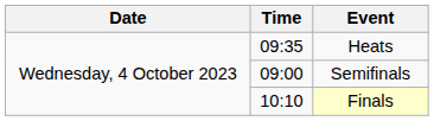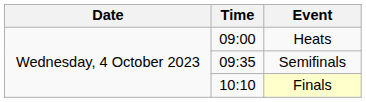 <table class = "wikitable" style="text-align:center;">
 <tr>
 <th width=220>Date</th>
 <th width=50>Time</th>
 <th width=100>Event</th>
 </tr>
 <tr>
 <td rowspan=3>Wednesday, 4 October 2023</td>
-<td>09:35</td>
+<td>09:00</td>
 <td>Heats</td>
 </tr>
 <tr>
-<td>09:00</td>
+<td>09:35</td>
 <td>Semifinals</td>
 </tr>
 <tr>
 <td>10:10</td>
 <td bgcolor=ffffcc>Finals</td>
 </tr>
 </table>
